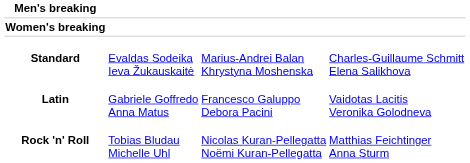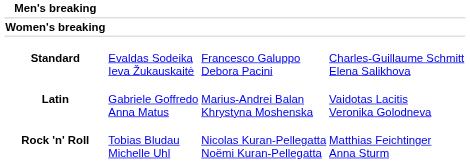 <table>
 <tr>
 <th scope="row">Men's breaking</th>
 <td></td>
 <td></td>
 <td></td>
 </tr>
 <tr bgcolor=#DDDDDD>
 <td colspan=4></td>
 </tr>
 <tr>
 <th scope="row">Women's breaking</th>
 <td></td>
 <td></td>
 <td></td>
 </tr>
 <tr bgcolor=#DDDDDD>
 <td colspan=4></td>
 </tr>
 <tr>
 <th scope="row">Standard</th>
 <td><br><a href='#'>Evaldas Sodeika</a><br><a href='#'>Ieva Žukauskaitė</a></td>
-<td><br><a href='#'>Marius-Andrei Balan</a><br><a href='#'>Khrystyna Moshenska</a></td>
+<td><br><a href='#'>Francesco Galuppo</a><br><a href='#'>Debora Pacini</a></td>
 <td><br><a href='#'>Charles-Guillaume Schmitt</a><br><a href='#'>Elena Salikhova</a></td>
 </tr>
 <tr>
 <th scope="row">Latin</th>
 <td><br><a href='#'>Gabriele Goffredo</a><br><a href='#'>Anna Matus</a></td>
-<td><br><a href='#'>Francesco Galuppo</a><br><a href='#'>Debora Pacini</a></td>
+<td><br><a href='#'>Marius-Andrei Balan</a><br><a href='#'>Khrystyna Moshenska</a></td>
 <td><br><a href='#'>Vaidotas Lacitis</a><br><a href='#'>Veronika Golodneva</a></td>
 </tr>
 <tr>
 <th scope="row">Rock 'n' Roll</th>
 <td><br><a href='#'>Tobias Bludau</a><br><a href='#'>Michelle Uhl</a></td>
 <td><br><a href='#'>Nicolas Kuran-Pellegatta</a><br><a href='#'>Noëmi Kuran-Pellegatta</a></td>
 <td><br><a href='#'>Matthias Feichtinger</a><br><a href='#'>Anna Sturm</a></td>
 </tr>
 </table>
